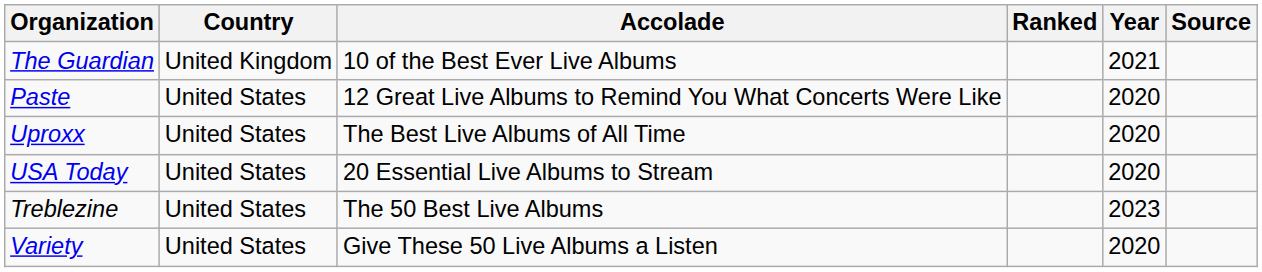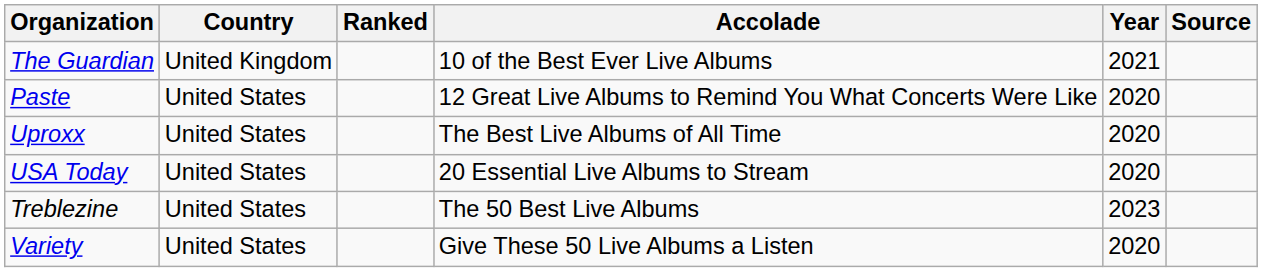 <table class="wikitable unsortable plainrowheaders">
 <tr>
 <th>Organization</th>
 <th>Country</th>
+<th>Ranked</th>
 <th class=unsortable>Accolade</th>
-<th>Ranked</th>
 <th class=unsortable>Year</th>
 <th class=unsortable>Source</th>
 </tr>
 <tr>
 <td><em><a href='#'>The Guardian</a></em></td>
 <td>United Kingdom</td>
+<td></td>
 <td>10 of the Best Ever Live Albums</td>
-<td></td>
 <td>2021</td>
 <td></td>
 </tr>
 <tr>
 <td><em><a href='#'>Paste</a></em></td>
 <td>United States</td>
+<td></td>
 <td>12 Great Live Albums to Remind You What Concerts Were Like</td>
-<td></td>
 <td>2020</td>
 <td></td>
 </tr>
 <tr>
 <td><em><a href='#'>Uproxx</a></em></td>
 <td>United States</td>
+<td></td>
 <td>The Best Live Albums of All Time</td>
-<td></td>
 <td>2020</td>
 <td></td>
 </tr>
 <tr>
 <td><em><a href='#'>USA Today</a></em></td>
 <td>United States</td>
+<td></td>
 <td>20 Essential Live Albums to Stream</td>
-<td></td>
 <td>2020</td>
 <td></td>
 </tr>
 <tr>
 <td><em>Treblezine</em></td>
 <td>United States</td>
+<td></td>
 <td>The 50 Best Live Albums</td>
-<td></td>
 <td>2023</td>
 <td></td>
 </tr>
 <tr>
 <td><em><a href='#'>Variety</a></em></td>
 <td>United States</td>
+<td></td>
 <td>Give These 50 Live Albums a Listen</td>
-<td></td>
 <td>2020</td>
 <td></td>
 </tr>
 </table>
